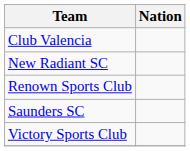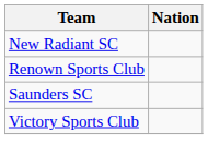 <table class="wikitable sortable" style="text-align: left;">
 <tr>
 <th>Team</th>
 <th>Nation</th>
-</tr>
-<tr>
-<td><a href='#'>Club Valencia</a></td>
-<td></td>
 </tr>
 <tr>
 <td><a href='#'>New Radiant SC</a></td>
 <td></td>
 </tr>
 <tr>
 <td><a href='#'>Renown Sports Club</a></td>
 <td></td>
 </tr>
 <tr>
 <td><a href='#'>Saunders SC</a></td>
 <td></td>
 </tr>
 <tr>
 <td><a href='#'>Victory Sports Club</a></td>
 <td></td>
 </tr>
 <tr>
 </tr>
 </table>
